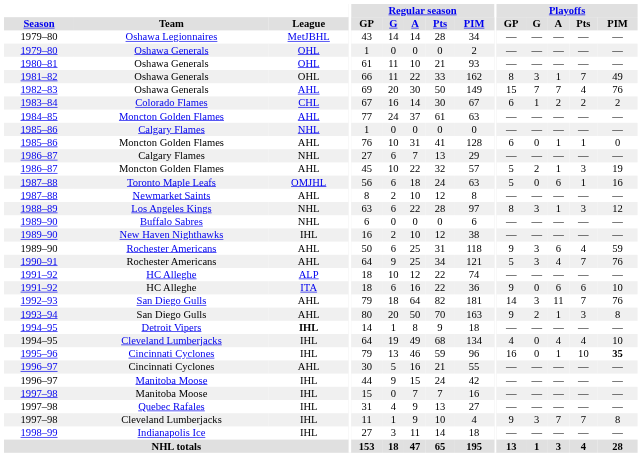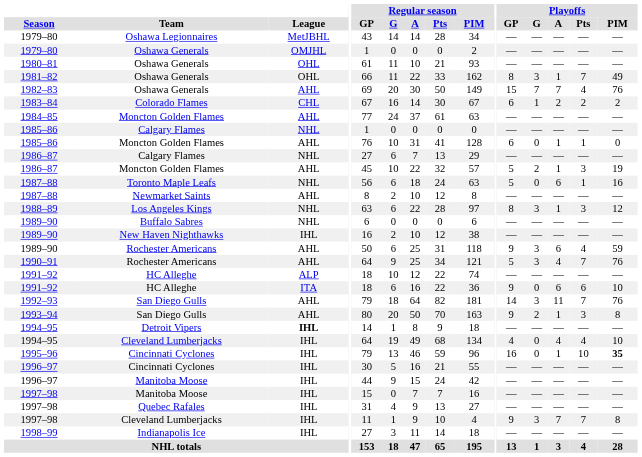 <table border="0" cellpadding="1" cellspacing="0" style="text-align:center; width:60em">
 <tr bgcolor="#e0e0e0">
 <th colspan="3" bgcolor="#ffffff"></th>
 <th rowspan="100" bgcolor="#ffffff"></th>
 <th colspan="5"><a href='#'>Regular season</a></th>
 <th rowspan="100" bgcolor="#ffffff"></th>
 <th colspan="5"><a href='#'>Playoffs</a></th>
 </tr>
 <tr bgcolor="#e0e0e0">
 <th><a href='#'>Season</a></th>
 <th>Team</th>
 <th>League</th>
 <th>GP</th>
 <th><a href='#'>G</a></th>
 <th><a href='#'>A</a></th>
 <th><a href='#'>Pts</a></th>
 <th><a href='#'>PIM</a></th>
 <th>GP</th>
 <th>G</th>
 <th>A</th>
 <th>Pts</th>
 <th>PIM</th>
 </tr>
 <tr>
 <td>1979–80</td>
 <td><a href='#'>Oshawa Legionnaires</a></td>
 <td><a href='#'>MetJBHL</a></td>
 <td>43</td>
 <td>14</td>
 <td>14</td>
 <td>28</td>
 <td>34</td>
 <td>—</td>
 <td>—</td>
 <td>—</td>
 <td>—</td>
 <td>—</td>
 </tr>
 <tr bgcolor="#f0f0f0">
 <td><a href='#'>1979–80</a></td>
 <td><a href='#'>Oshawa Generals</a></td>
-<td><a href='#'>OHL</a></td>
+<td><a href='#'>OMJHL</a></td>
 <td>1</td>
 <td>0</td>
 <td>0</td>
 <td>0</td>
 <td>2</td>
 <td>—</td>
 <td>—</td>
 <td>—</td>
 <td>—</td>
 <td>—</td>
 </tr>
 <tr>
 <td><a href='#'>1980–81</a></td>
 <td>Oshawa Generals</td>
 <td><a href='#'>OHL</a></td>
 <td>61</td>
 <td>11</td>
 <td>10</td>
 <td>21</td>
 <td>93</td>
 <td>—</td>
 <td>—</td>
 <td>—</td>
 <td>—</td>
 <td>—</td>
 </tr>
 <tr bgcolor="#f0f0f0">
 <td><a href='#'>1981–82</a></td>
 <td>Oshawa Generals</td>
 <td>OHL</td>
 <td>66</td>
 <td>11</td>
 <td>22</td>
 <td>33</td>
 <td>162</td>
 <td>8</td>
 <td>3</td>
 <td>1</td>
 <td>7</td>
 <td>49</td>
 </tr>
 <tr>
 <td><a href='#'>1982–83</a></td>
 <td>Oshawa Generals</td>
 <td><a href='#'>AHL</a></td>
 <td>69</td>
 <td>20</td>
 <td>30</td>
 <td>50</td>
 <td>149</td>
 <td>15</td>
 <td>7</td>
 <td>7</td>
 <td>4</td>
 <td>76</td>
 </tr>
 <tr bgcolor="#f0f0f0">
 <td><a href='#'>1983–84</a></td>
 <td><a href='#'>Colorado Flames</a></td>
 <td><a href='#'>CHL</a></td>
 <td>67</td>
 <td>16</td>
 <td>14</td>
 <td>30</td>
 <td>67</td>
 <td>6</td>
 <td>1</td>
 <td>2</td>
 <td>2</td>
 <td>2</td>
 </tr>
 <tr>
 <td><a href='#'>1984–85</a></td>
 <td><a href='#'>Moncton Golden Flames</a></td>
 <td><a href='#'>AHL</a></td>
 <td>77</td>
 <td>24</td>
 <td>37</td>
 <td>61</td>
 <td>63</td>
 <td>—</td>
 <td>—</td>
 <td>—</td>
 <td>—</td>
 <td>—</td>
 </tr>
 <tr bgcolor="#f0f0f0">
 <td><a href='#'>1985–86</a></td>
 <td><a href='#'>Calgary Flames</a></td>
 <td><a href='#'>NHL</a></td>
 <td>1</td>
 <td>0</td>
 <td>0</td>
 <td>0</td>
 <td>0</td>
 <td>—</td>
 <td>—</td>
 <td>—</td>
 <td>—</td>
 <td>—</td>
 </tr>
 <tr>
 <td><a href='#'>1985–86</a></td>
 <td>Moncton Golden Flames</td>
 <td>AHL</td>
 <td>76</td>
 <td>10</td>
 <td>31</td>
 <td>41</td>
 <td>128</td>
 <td>6</td>
 <td>0</td>
 <td>1</td>
 <td>1</td>
 <td>0</td>
 </tr>
 <tr bgcolor="#f0f0f0">
 <td><a href='#'>1986–87</a></td>
 <td>Calgary Flames</td>
 <td>NHL</td>
 <td>27</td>
 <td>6</td>
 <td>7</td>
 <td>13</td>
 <td>29</td>
 <td>—</td>
 <td>—</td>
 <td>—</td>
 <td>—</td>
 <td>—</td>
 </tr>
 <tr>
 <td><a href='#'>1986–87</a></td>
 <td>Moncton Golden Flames</td>
 <td>AHL</td>
 <td>45</td>
 <td>10</td>
 <td>22</td>
 <td>32</td>
 <td>57</td>
 <td>5</td>
 <td>2</td>
 <td>1</td>
 <td>3</td>
 <td>19</td>
 </tr>
 <tr bgcolor="#f0f0f0">
 <td><a href='#'>1987–88</a></td>
 <td><a href='#'>Toronto Maple Leafs</a></td>
-<td><a href='#'>OMJHL</a></td>
+<td>NHL</td>
 <td>56</td>
 <td>6</td>
 <td>18</td>
 <td>24</td>
 <td>63</td>
 <td>5</td>
 <td>0</td>
 <td>6</td>
 <td>1</td>
 <td>16</td>
 </tr>
 <tr>
 <td><a href='#'>1987–88</a></td>
 <td><a href='#'>Newmarket Saints</a></td>
 <td>AHL</td>
 <td>8</td>
 <td>2</td>
 <td>10</td>
 <td>12</td>
 <td>8</td>
 <td>—</td>
 <td>—</td>
 <td>—</td>
 <td>—</td>
 <td>—</td>
 </tr>
 <tr bgcolor="#f0f0f0">
 <td><a href='#'>1988–89</a></td>
 <td><a href='#'>Los Angeles Kings</a></td>
 <td>NHL</td>
 <td>63</td>
 <td>6</td>
 <td>22</td>
 <td>28</td>
 <td>97</td>
 <td>8</td>
 <td>3</td>
 <td>1</td>
 <td>3</td>
 <td>12</td>
 </tr>
 <tr>
 <td><a href='#'>1989–90</a></td>
 <td><a href='#'>Buffalo Sabres</a></td>
 <td>NHL</td>
 <td>6</td>
 <td>0</td>
 <td>0</td>
 <td>0</td>
 <td>6</td>
 <td>—</td>
 <td>—</td>
 <td>—</td>
 <td>—</td>
 <td>—</td>
 </tr>
 <tr bgcolor="#f0f0f0">
 <td><a href='#'>1989–90</a></td>
 <td><a href='#'>New Haven Nighthawks</a></td>
 <td>IHL</td>
 <td>16</td>
 <td>2</td>
 <td>10</td>
 <td>12</td>
 <td>38</td>
 <td>—</td>
 <td>—</td>
 <td>—</td>
 <td>—</td>
 <td>—</td>
 </tr>
 <tr>
 <td>1989–90</td>
 <td><a href='#'>Rochester Americans</a></td>
 <td>AHL</td>
 <td>50</td>
 <td>6</td>
 <td>25</td>
 <td>31</td>
 <td>118</td>
 <td>9</td>
 <td>3</td>
 <td>6</td>
 <td>4</td>
 <td>59</td>
 </tr>
 <tr bgcolor="#f0f0f0">
 <td><a href='#'>1990–91</a></td>
 <td>Rochester Americans</td>
 <td>AHL</td>
 <td>64</td>
 <td>9</td>
 <td>25</td>
 <td>34</td>
 <td>121</td>
 <td>5</td>
 <td>3</td>
 <td>4</td>
 <td>7</td>
 <td>76</td>
 </tr>
 <tr>
 <td><a href='#'>1991–92</a></td>
 <td><a href='#'>HC Alleghe</a></td>
 <td><a href='#'>ALP</a></td>
 <td>18</td>
 <td>10</td>
 <td>12</td>
 <td>22</td>
 <td>74</td>
 <td>—</td>
 <td>—</td>
 <td>—</td>
 <td>—</td>
 <td>—</td>
 </tr>
 <tr bgcolor="#f0f0f0">
 <td><a href='#'>1991–92</a></td>
 <td>HC Alleghe</td>
 <td><a href='#'>ITA</a></td>
 <td>18</td>
 <td>6</td>
 <td>16</td>
 <td>22</td>
 <td>36</td>
 <td>9</td>
 <td>0</td>
 <td>6</td>
 <td>6</td>
 <td>10</td>
 </tr>
 <tr>
 <td><a href='#'>1992–93</a></td>
 <td><a href='#'>San Diego Gulls</a></td>
 <td>AHL</td>
 <td>79</td>
 <td>18</td>
 <td>64</td>
 <td>82</td>
 <td>181</td>
 <td>14</td>
 <td>3</td>
 <td>11</td>
 <td>7</td>
 <td>76</td>
 </tr>
 <tr bgcolor="#f0f0f0">
 <td><a href='#'>1993–94</a></td>
 <td>San Diego Gulls</td>
 <td>AHL</td>
 <td>80</td>
 <td>20</td>
 <td>50</td>
 <td>70</td>
 <td>163</td>
 <td>9</td>
 <td>2</td>
 <td>1</td>
 <td>3</td>
 <td>8</td>
 </tr>
 <tr>
 <td><a href='#'>1994–95</a></td>
 <td><a href='#'>Detroit Vipers</a></td>
 <td><strong>IHL</strong></td>
 <td>14</td>
 <td>1</td>
 <td>8</td>
 <td>9</td>
 <td>18</td>
 <td>—</td>
 <td>—</td>
 <td>—</td>
 <td>—</td>
 <td>—</td>
 </tr>
 <tr bgcolor="#f0f0f0">
 <td>1994–95</td>
 <td><a href='#'>Cleveland Lumberjacks</a></td>
 <td>IHL</td>
 <td>64</td>
 <td>19</td>
 <td>49</td>
 <td>68</td>
 <td>134</td>
 <td>4</td>
 <td>0</td>
 <td>4</td>
 <td>4</td>
 <td>10</td>
 </tr>
 <tr>
 <td><a href='#'>1995–96</a></td>
 <td><a href='#'>Cincinnati Cyclones</a></td>
 <td>IHL</td>
 <td>79</td>
 <td>13</td>
 <td>46</td>
 <td>59</td>
 <td>96</td>
 <td>16</td>
 <td>0</td>
 <td>1</td>
 <td>10</td>
 <td><strong>35</strong></td>
 </tr>
 <tr bgcolor="#f0f0f0">
 <td><a href='#'>1996–97</a></td>
 <td>Cincinnati Cyclones</td>
-<td>AHL</td>
+<td>IHL</td>
 <td>30</td>
 <td>5</td>
 <td>16</td>
 <td>21</td>
 <td>55</td>
 <td>—</td>
 <td>—</td>
 <td>—</td>
 <td>—</td>
 <td>—</td>
 </tr>
 <tr>
 <td>1996–97</td>
 <td><a href='#'>Manitoba Moose</a></td>
 <td>IHL</td>
 <td>44</td>
 <td>9</td>
 <td>15</td>
 <td>24</td>
 <td>42</td>
 <td>—</td>
 <td>—</td>
 <td>—</td>
 <td>—</td>
 <td>—</td>
 </tr>
 <tr bgcolor="#f0f0f0">
 <td><a href='#'>1997–98</a></td>
 <td>Manitoba Moose</td>
 <td>IHL</td>
 <td>15</td>
 <td>0</td>
 <td>7</td>
 <td>7</td>
 <td>16</td>
 <td>—</td>
 <td>—</td>
 <td>—</td>
 <td>—</td>
 <td>—</td>
 </tr>
 <tr>
 <td>1997–98</td>
 <td><a href='#'>Quebec Rafales</a></td>
 <td>IHL</td>
 <td>31</td>
 <td>4</td>
 <td>9</td>
 <td>13</td>
 <td>27</td>
 <td>—</td>
 <td>—</td>
 <td>—</td>
 <td>—</td>
 <td>—</td>
 </tr>
 <tr bgcolor="#f0f0f0">
 <td>1997–98</td>
 <td>Cleveland Lumberjacks</td>
 <td>IHL</td>
 <td>11</td>
 <td>1</td>
 <td>9</td>
 <td>10</td>
 <td>4</td>
 <td>9</td>
 <td>3</td>
 <td>7</td>
 <td>7</td>
 <td>8</td>
 </tr>
 <tr>
 <td><a href='#'>1998–99</a></td>
 <td><a href='#'>Indianapolis Ice</a></td>
 <td>IHL</td>
 <td>27</td>
 <td>3</td>
 <td>11</td>
 <td>14</td>
 <td>18</td>
 <td>—</td>
 <td>—</td>
 <td>—</td>
 <td>—</td>
 <td>—</td>
 </tr>
 <tr bgcolor="#e0e0e0">
 <th colspan="3">NHL totals</th>
 <th>153</th>
 <th>18</th>
 <th>47</th>
 <th>65</th>
 <th>195</th>
 <th>13</th>
 <th>1</th>
 <th>3</th>
 <th>4</th>
 <th>28</th>
 </tr>
 </table>
